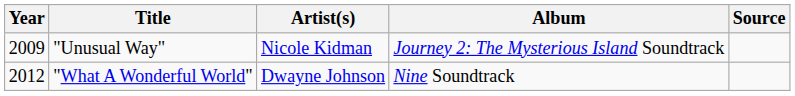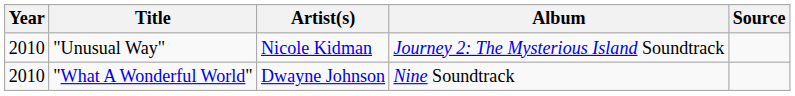 <table class="wikitable plainrowheaders">
 <tr>
 <th scope="col">Year</th>
 <th scope="col">Title</th>
 <th scope="col">Artist(s)</th>
 <th scope="col">Album</th>
 <th scope="col" class=unsortable>Source</th>
 </tr>
 <tr>
-<td>2009</td>
+<td>2010</td>
 <td>"Unusual Way"</td>
 <td><a href='#'>Nicole Kidman</a></td>
 <td><em><a href='#'>Journey 2: The Mysterious Island</a></em> Soundtrack</td>
 <td></td>
 </tr>
 <tr>
-<td>2012</td>
+<td>2010</td>
 <td>"<a href='#'>What A Wonderful World</a>"</td>
 <td><a href='#'>Dwayne Johnson</a></td>
 <td><em><a href='#'>Nine</a></em> Soundtrack</td>
 <td></td>
 </tr>
 </table>
